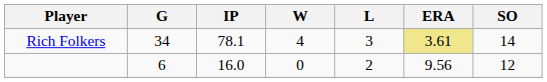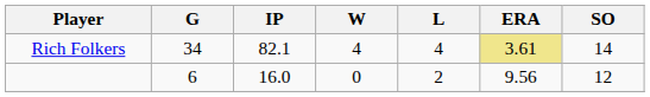 <table class="wikitable sortable">
 <tr>
 <th bgcolor="#DDDDFF" width="16%">Player</th>
 <th bgcolor="#DDDDFF" width="9%">G</th>
 <th bgcolor="#DDDDFF" width="9%">IP</th>
 <th bgcolor="#DDDDFF" width="9%">W</th>
 <th bgcolor="#DDDDFF" width="9%">L</th>
 <th bgcolor="#DDDDFF" width="9%">ERA</th>
 <th bgcolor="#DDDDFF" width="9%">SO</th>
 </tr>
 <tr align="center">
 <td><a href='#'>Rich Folkers</a></td>
 <td>34</td>
-<td>78.1</td>
+<td>82.1</td>
 <td>4</td>
-<td>3</td>
+<td>4</td>
 <td style="background: khaki;">3.61</td>
 <td>14</td>
 </tr>
 <tr align=center>
 <td></td>
 <td>6</td>
 <td>16.0</td>
 <td>0</td>
 <td>2</td>
 <td>9.56</td>
 <td>12</td>
 </tr>
 <tr align="center">
 </tr>
 </table>
